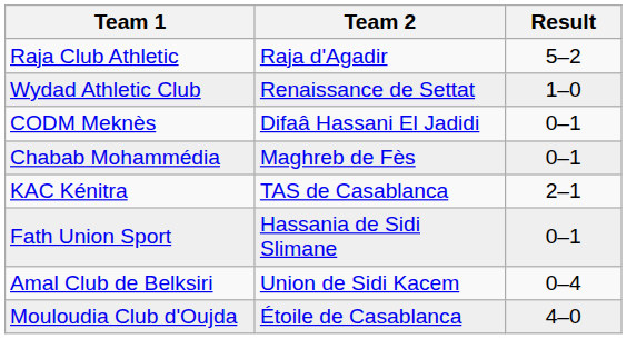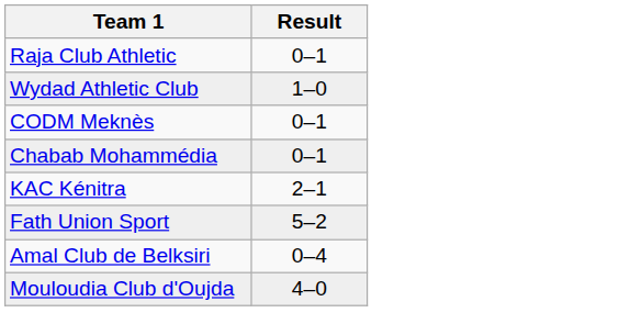 <table class="wikitable">
 <tr>
 <th width="180">Team 1</th>
-<th width="180">Team 2</th>
 <th width="80">Result</th>
 </tr>
 <tr>
 <td><a href='#'>Raja Club Athletic</a></td>
-<td><a href='#'>Raja d'Agadir</a></td>
-<td align="center">5–2</td>
+<td align="center">0–1</td>
 </tr>
 <tr style="background:#EFEFEF">
 <td><a href='#'>Wydad Athletic Club</a></td>
-<td><a href='#'>Renaissance de Settat</a></td>
 <td align="center">1–0</td>
 </tr>
 <tr>
 <td><a href='#'>CODM Meknès</a></td>
-<td><a href='#'>Difaâ Hassani El Jadidi</a></td>
 <td align="center">0–1</td>
 </tr>
 <tr style="background:#EFEFEF">
 <td><a href='#'>Chabab Mohammédia</a></td>
-<td><a href='#'>Maghreb de Fès</a></td>
 <td align="center">0–1</td>
 </tr>
 <tr>
 <td><a href='#'>KAC Kénitra</a></td>
-<td><a href='#'>TAS de Casablanca</a></td>
 <td align="center">2–1</td>
 </tr>
 <tr style="background:#EFEFEF">
 <td><a href='#'>Fath Union Sport</a></td>
-<td><a href='#'>Hassania de Sidi Slimane</a></td>
-<td align="center">0–1</td>
+<td align="center">5–2</td>
 </tr>
 <tr>
 <td><a href='#'>Amal Club de Belksiri</a></td>
-<td><a href='#'>Union de Sidi Kacem</a></td>
 <td align="center">0–4</td>
 </tr>
 <tr style="background:#EFEFEF">
 <td><a href='#'>Mouloudia Club d'Oujda</a></td>
-<td><a href='#'>Étoile de Casablanca</a></td>
 <td align="center">4–0</td>
 </tr>
 </table>
